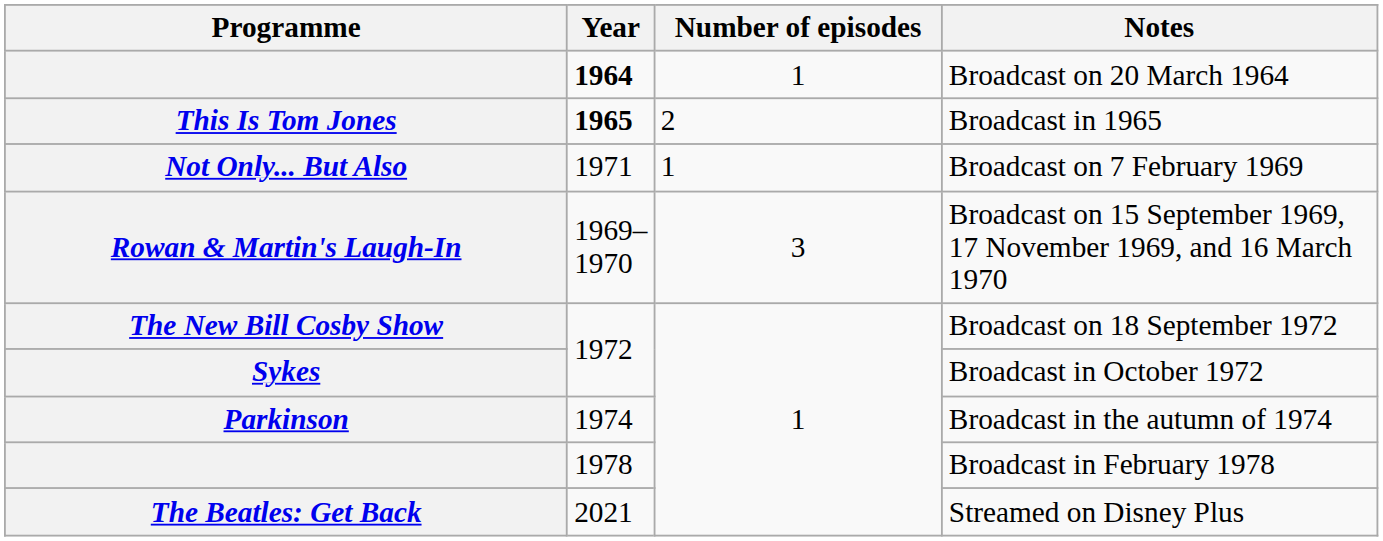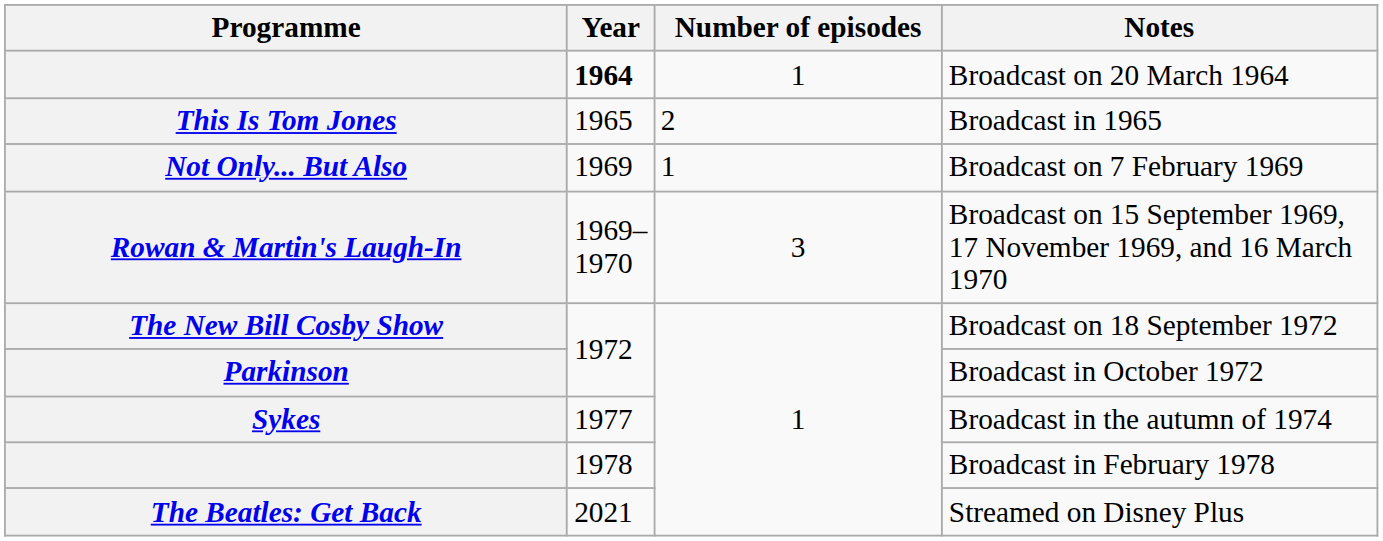 <table class="wikitable plainrowheaders sortable" style="margin-right: 0;">
 <tr>
 <th scope="col" style="width: 300px;">Programme</th>
 <th scope="col" style="width: 25px;">Year</th>
 <th scope="col" style="width: 150px;">Number of episodes</th>
 <th scope="col" style="width: 230px;" class="unsortable">Notes</th>
 </tr>
 <tr>
 <th scope="row"></th>
 <td><strong>1964</strong></td>
 <td style="text-align: center;">1</td>
 <td>Broadcast on 20 March 1964</td>
 </tr>
 <tr>
 <th scope="row"><em><a href='#'>This Is Tom Jones</a></em></th>
-<td><strong>1965</strong></td>
+<td>1965</td>
 <td>2</td>
 <td>Broadcast in 1965</td>
 </tr>
 <tr>
 <th scope="row"><em><a href='#'>Not Only... But Also</a></em></th>
-<td>1971</td>
+<td>1969</td>
 <td>1</td>
 <td>Broadcast on 7 February 1969</td>
 </tr>
 <tr>
 <th scope="row"><em><a href='#'>Rowan & Martin's Laugh-In</a></em></th>
 <td>1969–1970</td>
 <td style="text-align: center;">3</td>
 <td>Broadcast on 15 September 1969, 17 November 1969, and 16 March 1970</td>
 </tr>
 <tr>
 <th scope="row"><em><a href='#'>The New Bill Cosby Show</a></em></th>
 <td rowspan="2">1972</td>
 <td rowspan="5" style="text-align: center;">1</td>
 <td>Broadcast on 18 September 1972</td>
 </tr>
 <tr>
-<th scope="row"><em><a href='#'>Sykes</a></em></th>
+<th scope="row"><a href='#'><em>Parkinson</em></a></th>
 <td>Broadcast in October 1972</td>
 </tr>
 <tr>
-<th scope="row"><a href='#'><em>Parkinson</em></a></th>
-<td>1974</td>
+<th scope="row"><em><a href='#'>Sykes</a></em></th>
+<td>1977</td>
 <td>Broadcast in the autumn of 1974</td>
 </tr>
 <tr>
 <th scope="row"></th>
 <td>1978</td>
 <td>Broadcast in February 1978</td>
 </tr>
 <tr>
 <th scope="row"><em><a href='#'>The Beatles: Get Back</a></em></th>
 <td>2021</td>
 <td>Streamed on Disney Plus</td>
 </tr>
 </table>
